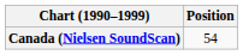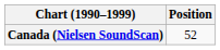 <table class="wikitable plainrowheaders plainrowheaders" style="text-align:center">
 <tr>
 <th>Chart (1990–1999)</th>
 <th>Position</th>
 </tr>
 <tr>
 <th scope="row">Canada (<a href='#'>Nielsen SoundScan</a>)</th>
-<td>54</td>
+<td>52</td>
 </tr>
 </table>
